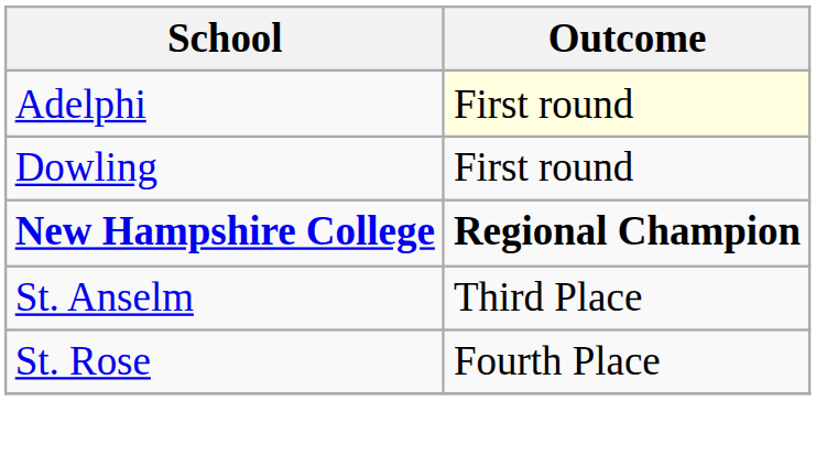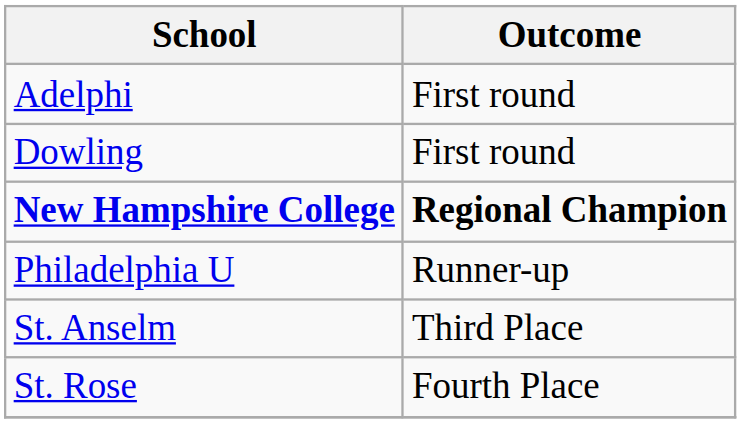 <table class="wikitable" style="float:left; margin-right:1em;">
 <tr>
 <th>School</th>
 <th>Outcome</th>
 </tr>
 <tr>
 <td><a href='#'>Adelphi</a></td>
-<td style="background: lightyellow;">First round</td>
+<td>First round</td>
 </tr>
 <tr>
 <td><a href='#'>Dowling</a></td>
 <td>First round</td>
 </tr>
 <tr>
 <td><strong><a href='#'>New Hampshire College</a></strong></td>
 <td><strong>Regional Champion</strong></td>
+</tr>
+<tr>
+<td><a href='#'>Philadelphia U</a></td>
+<td>Runner-up</td>
 </tr>
 <tr>
 <td><a href='#'>St. Anselm</a></td>
 <td>Third Place</td>
 </tr>
 <tr>
 <td><a href='#'>St. Rose</a></td>
 <td>Fourth Place</td>
 </tr>
 <tr>
 </tr>
 </table>
